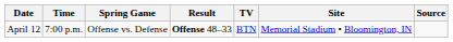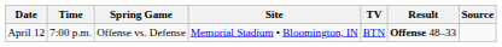 <table class="wikitable" style="font-size:95%;">
 <tr>
 <th>Date</th>
 <th>Time</th>
 <th>Spring Game</th>
+<th>Site</th>
+<th>TV</th>
 <th>Result</th>
-<th>TV</th>
-<th>Site</th>
 <th>Source</th>
 </tr>
 <tr>
 <td>April 12</td>
 <td>7:00 p.m.</td>
 <td>Offense vs. Defense</td>
+<td><a href='#'>Memorial Stadium</a> • <a href='#'>Bloomington, IN</a></td>
+<td><a href='#'>BTN</a></td>
 <td><strong>Offense</strong> 48–33</td>
-<td><a href='#'>BTN</a></td>
-<td><a href='#'>Memorial Stadium</a> • <a href='#'>Bloomington, IN</a></td>
 <td style="text-align:center"></td>
 </tr>
 </table>
